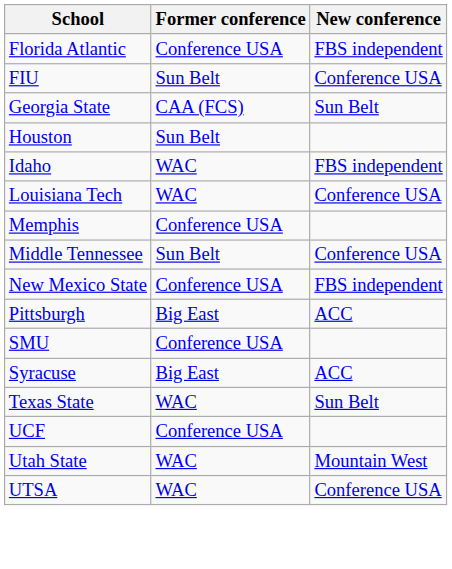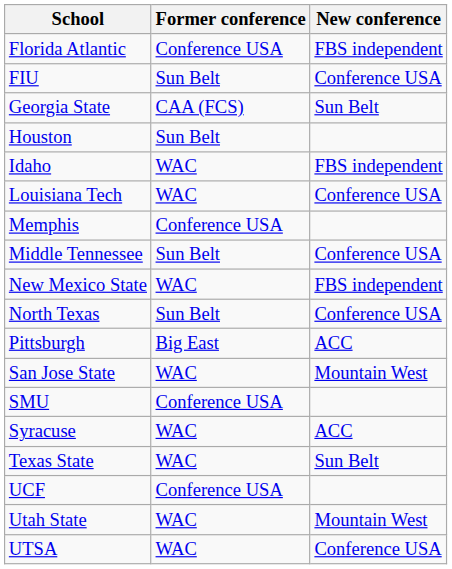 <table class="wikitable sortable">
 <tr>
 <th>School</th>
 <th>Former conference</th>
 <th>New conference</th>
 </tr>
 <tr>
 <td><a href='#'>Florida Atlantic</a></td>
 <td><a href='#'>Conference USA</a></td>
 <td><a href='#'>FBS independent</a></td>
 </tr>
 <tr>
 <td><a href='#'>FIU</a></td>
 <td><a href='#'>Sun Belt</a></td>
 <td><a href='#'>Conference USA</a></td>
 </tr>
 <tr>
 <td><a href='#'>Georgia State</a></td>
 <td><a href='#'>CAA (FCS)</a></td>
 <td><a href='#'>Sun Belt</a></td>
 </tr>
 <tr>
 <td><a href='#'>Houston</a></td>
 <td><a href='#'>Sun Belt</a></td>
 <td></td>
 </tr>
 <tr>
 <td><a href='#'>Idaho</a></td>
 <td><a href='#'>WAC</a></td>
 <td><a href='#'>FBS independent</a></td>
 </tr>
 <tr>
 <td><a href='#'>Louisiana Tech</a></td>
 <td><a href='#'>WAC</a></td>
 <td><a href='#'>Conference USA</a></td>
 </tr>
 <tr>
 <td><a href='#'>Memphis</a></td>
 <td><a href='#'>Conference USA</a></td>
 <td></td>
 </tr>
 <tr>
 <td><a href='#'>Middle Tennessee</a></td>
 <td><a href='#'>Sun Belt</a></td>
 <td><a href='#'>Conference USA</a></td>
 </tr>
 <tr>
 <td><a href='#'>New Mexico State</a></td>
+<td><a href='#'>WAC</a></td>
+<td><a href='#'>FBS independent</a></td>
+</tr>
+<tr>
+<td><a href='#'>North Texas</a></td>
+<td><a href='#'>Sun Belt</a></td>
 <td><a href='#'>Conference USA</a></td>
-<td><a href='#'>FBS independent</a></td>
 </tr>
 <tr>
 <td><a href='#'>Pittsburgh</a></td>
 <td><a href='#'>Big East</a></td>
 <td><a href='#'>ACC</a></td>
+</tr>
+<tr>
+<td><a href='#'>San Jose State</a></td>
+<td><a href='#'>WAC</a></td>
+<td><a href='#'>Mountain West</a></td>
 </tr>
 <tr>
 <td><a href='#'>SMU</a></td>
 <td><a href='#'>Conference USA</a></td>
 <td></td>
 </tr>
 <tr>
 <td><a href='#'>Syracuse</a></td>
-<td><a href='#'>Big East</a></td>
+<td><a href='#'>WAC</a></td>
 <td><a href='#'>ACC</a></td>
 </tr>
 <tr>
 <td><a href='#'>Texas State</a></td>
 <td><a href='#'>WAC</a></td>
 <td><a href='#'>Sun Belt</a></td>
 </tr>
 <tr>
 <td><a href='#'>UCF</a></td>
 <td><a href='#'>Conference USA</a></td>
 <td></td>
 </tr>
 <tr>
 <td><a href='#'>Utah State</a></td>
 <td><a href='#'>WAC</a></td>
 <td><a href='#'>Mountain West</a></td>
 </tr>
 <tr>
 <td><a href='#'>UTSA</a></td>
 <td><a href='#'>WAC</a></td>
 <td><a href='#'>Conference USA</a></td>
 </tr>
 </table>
